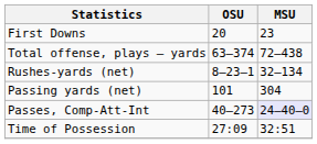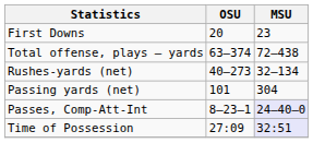 <table class="wikitable">
 <tr>
 <th>Statistics</th>
 <th>OSU</th>
 <th>MSU</th>
 </tr>
 <tr>
 <td>First Downs</td>
 <td>20</td>
 <td>23</td>
 </tr>
 <tr>
 <td>Total offense, plays – yards</td>
 <td>63–374</td>
 <td>72–438</td>
 </tr>
 <tr>
 <td>Rushes-yards (net)</td>
-<td>8–23–1</td>
+<td>40–273</td>
 <td>32–134</td>
 </tr>
 <tr>
 <td>Passing yards (net)</td>
 <td>101</td>
 <td>304</td>
 </tr>
 <tr>
 <td>Passes, Comp-Att-Int</td>
-<td>40–273</td>
+<td>8–23–1</td>
 <td style="background: lavender;">24–40–0</td>
 </tr>
 <tr>
 <td>Time of Possession</td>
 <td>27:09</td>
-<td>32:51</td>
+<td style="background: lavender;">32:51</td>
 </tr>
 <tr>
 </tr>
 </table>
